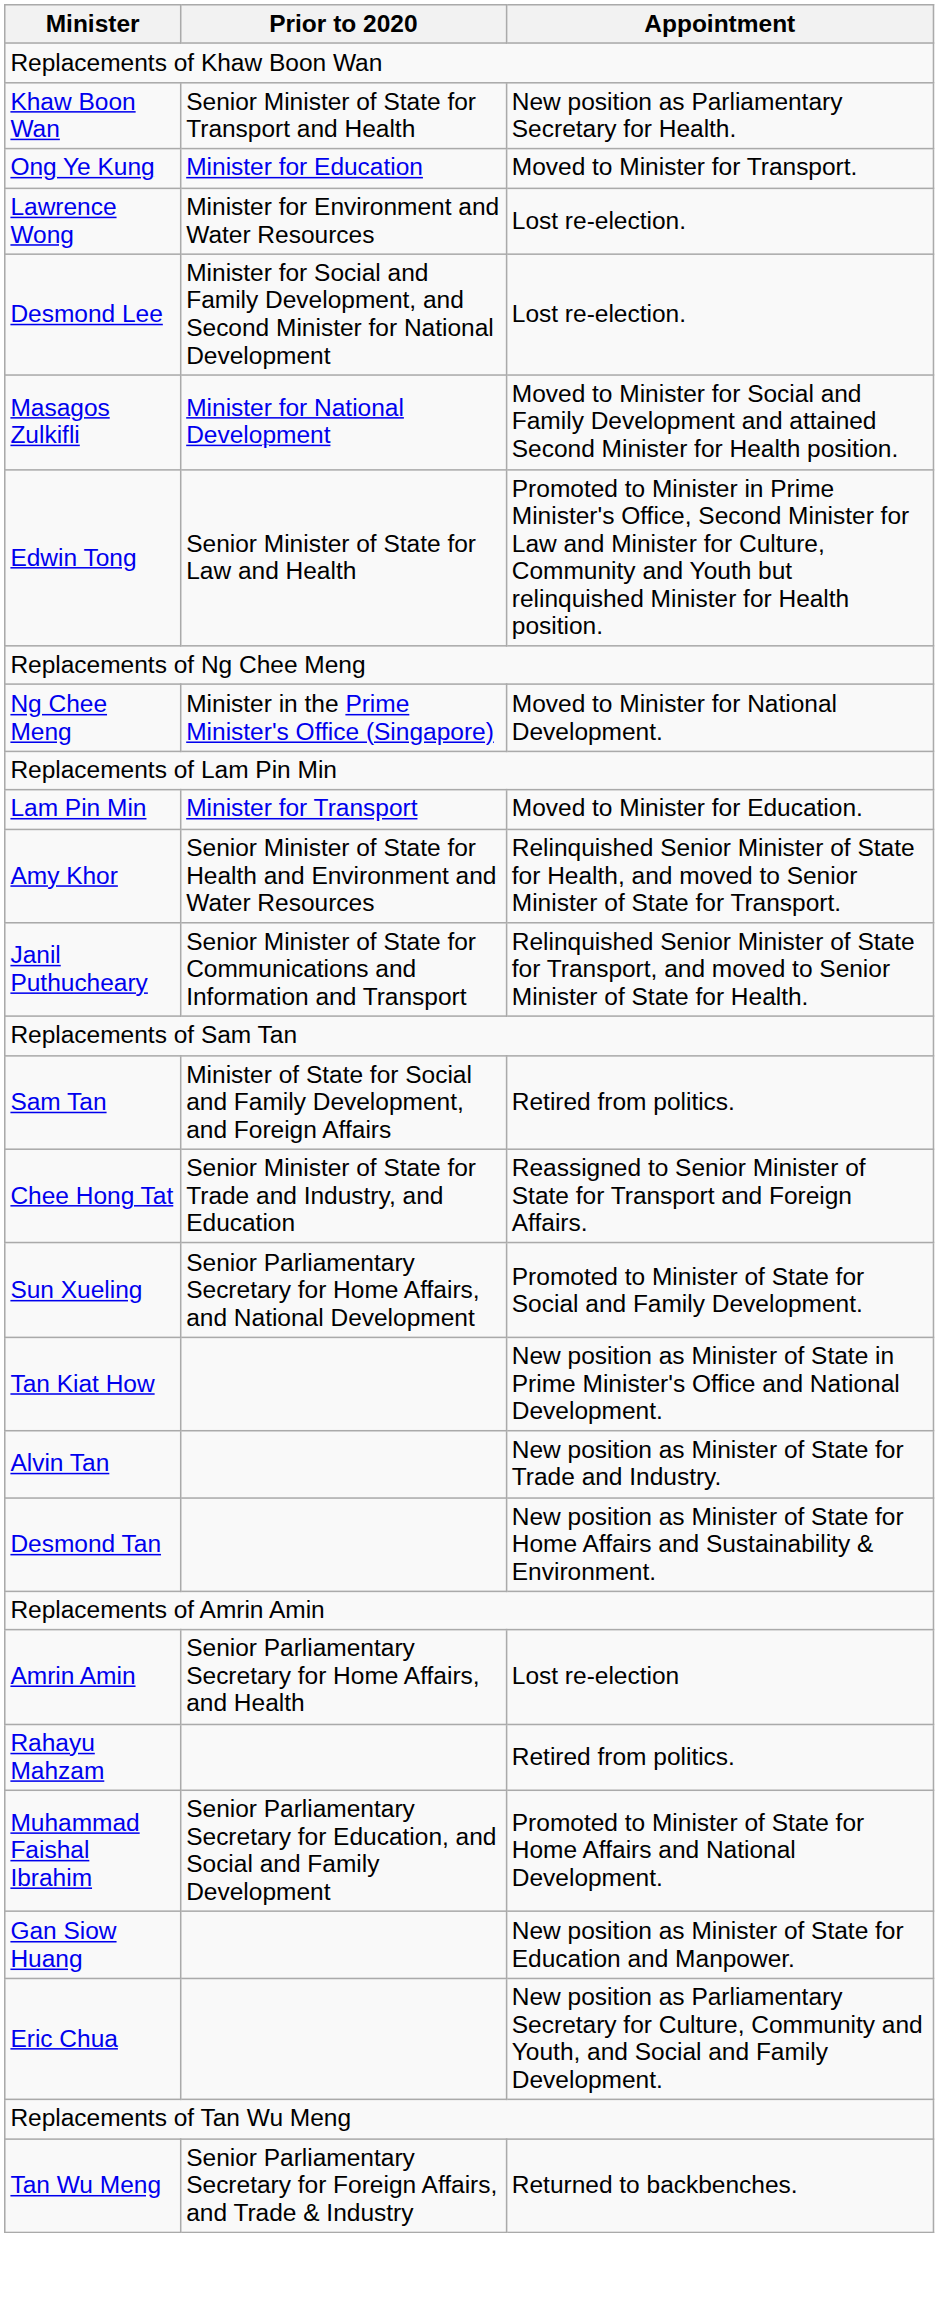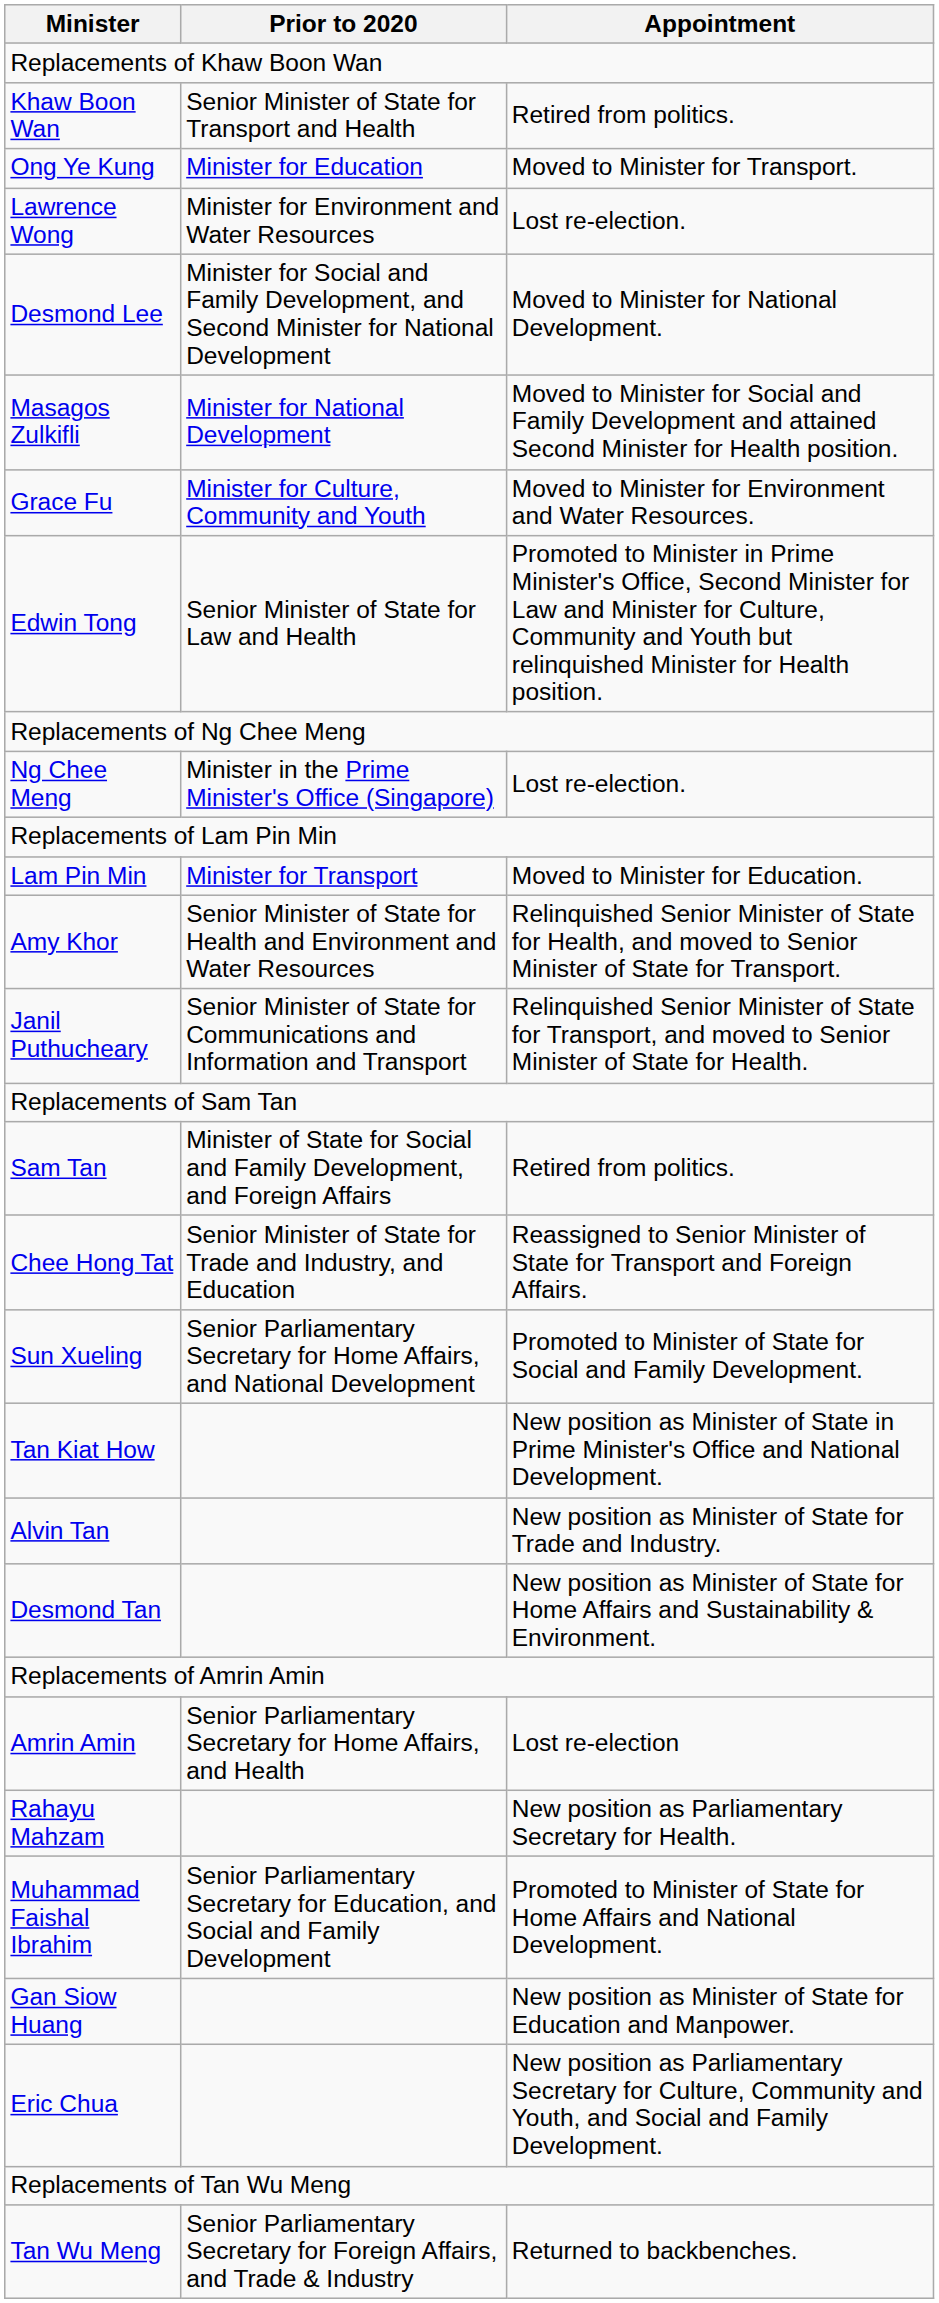 <table class="wikitable">
 <tr>
 <th>Minister</th>
 <th>Prior to 2020</th>
 <th>Appointment</th>
 </tr>
 <tr>
 <td colspan="3">Replacements of Khaw Boon Wan</td>
 </tr>
 <tr>
 <td><a href='#'>Khaw Boon Wan</a></td>
 <td>Senior Minister of State for Transport and Health</td>
-<td>New position as Parliamentary Secretary for Health.</td>
+<td>Retired from politics.</td>
 </tr>
 <tr>
 <td><a href='#'>Ong Ye Kung</a></td>
 <td><a href='#'>Minister for Education</a></td>
 <td>Moved to Minister for Transport.</td>
 </tr>
 <tr>
 <td><a href='#'>Lawrence Wong</a></td>
 <td>Minister for Environment and Water Resources</td>
 <td>Lost re-election.</td>
 </tr>
 <tr>
 <td><a href='#'>Desmond Lee</a></td>
 <td>Minister for Social and Family Development, and Second Minister for National Development</td>
-<td>Lost re-election.</td>
+<td>Moved to Minister for National Development.</td>
 </tr>
 <tr>
 <td><a href='#'>Masagos Zulkifli</a></td>
 <td><a href='#'>Minister for National Development</a></td>
 <td>Moved to Minister for Social and Family Development and attained Second Minister for Health position.</td>
+</tr>
+<tr>
+<td><a href='#'>Grace Fu</a></td>
+<td><a href='#'>Minister for Culture, Community and Youth</a></td>
+<td>Moved to Minister for Environment and Water Resources.</td>
 </tr>
 <tr>
 <td><a href='#'>Edwin Tong</a></td>
 <td>Senior Minister of State for Law and Health</td>
 <td>Promoted to Minister in Prime Minister's Office, Second Minister for Law and Minister for Culture, Community and Youth but relinquished Minister for Health position.</td>
 </tr>
 <tr>
 <td colspan="3">Replacements of Ng Chee Meng</td>
 </tr>
 <tr>
 <td><a href='#'>Ng Chee Meng</a></td>
 <td>Minister in the <a href='#'>Prime Minister's Office (Singapore)</a></td>
-<td>Moved to Minister for National Development.</td>
+<td>Lost re-election.</td>
 </tr>
 <tr>
 <td colspan="3">Replacements of Lam Pin Min</td>
 </tr>
 <tr>
 <td><a href='#'>Lam Pin Min</a></td>
 <td><a href='#'>Minister for Transport</a></td>
 <td>Moved to Minister for Education.</td>
 </tr>
 <tr>
 <td><a href='#'>Amy Khor</a></td>
 <td>Senior Minister of State for Health and Environment and Water Resources</td>
 <td>Relinquished Senior Minister of State for Health, and moved to Senior Minister of State for Transport.</td>
 </tr>
 <tr>
 <td><a href='#'>Janil Puthucheary</a></td>
 <td>Senior Minister of State for Communications and Information and Transport</td>
 <td>Relinquished Senior Minister of State for Transport, and moved to Senior Minister of State for Health.</td>
 </tr>
 <tr>
 <td colspan="3">Replacements of Sam Tan</td>
 </tr>
 <tr>
 <td><a href='#'>Sam Tan</a></td>
 <td>Minister of State for Social and Family Development, and Foreign Affairs</td>
 <td>Retired from politics.</td>
 </tr>
 <tr>
 <td><a href='#'>Chee Hong Tat</a></td>
 <td>Senior Minister of State for Trade and Industry, and Education</td>
 <td>Reassigned to Senior Minister of State for Transport and Foreign Affairs.</td>
 </tr>
 <tr>
 <td><a href='#'>Sun Xueling</a></td>
 <td>Senior Parliamentary Secretary for Home Affairs, and National Development</td>
 <td>Promoted to Minister of State for Social and Family Development.</td>
 </tr>
 <tr>
 <td><a href='#'>Tan Kiat How</a></td>
 <td></td>
 <td>New position as Minister of State in Prime Minister's Office and National Development.</td>
 </tr>
 <tr>
 <td><a href='#'>Alvin Tan</a></td>
 <td></td>
 <td>New position as Minister of State for Trade and Industry.</td>
 </tr>
 <tr>
 <td><a href='#'>Desmond Tan</a></td>
 <td></td>
 <td>New position as Minister of State for Home Affairs and Sustainability & Environment.</td>
 </tr>
 <tr>
 <td colspan="3">Replacements of Amrin Amin</td>
 </tr>
 <tr>
 <td><a href='#'>Amrin Amin</a></td>
 <td>Senior Parliamentary Secretary for Home Affairs, and Health</td>
 <td>Lost re-election</td>
 </tr>
 <tr>
 <td><a href='#'>Rahayu Mahzam</a></td>
 <td></td>
-<td>Retired from politics.</td>
+<td>New position as Parliamentary Secretary for Health.</td>
 </tr>
 <tr>
 <td><a href='#'>Muhammad Faishal Ibrahim</a></td>
 <td>Senior Parliamentary Secretary for Education, and Social and Family Development</td>
 <td>Promoted to Minister of State for Home Affairs and National Development.</td>
 </tr>
 <tr>
 <td><a href='#'>Gan Siow Huang</a></td>
 <td></td>
 <td>New position as Minister of State for Education and Manpower.</td>
 </tr>
 <tr>
 <td><a href='#'>Eric Chua</a></td>
 <td></td>
 <td>New position as Parliamentary Secretary for Culture, Community and Youth, and Social and Family Development.</td>
 </tr>
 <tr>
 <td colspan="3">Replacements of Tan Wu Meng</td>
 </tr>
 <tr>
 <td><a href='#'>Tan Wu Meng</a></td>
 <td>Senior Parliamentary Secretary for Foreign Affairs, and Trade & Industry</td>
 <td>Returned to backbenches.</td>
 </tr>
 </table>
